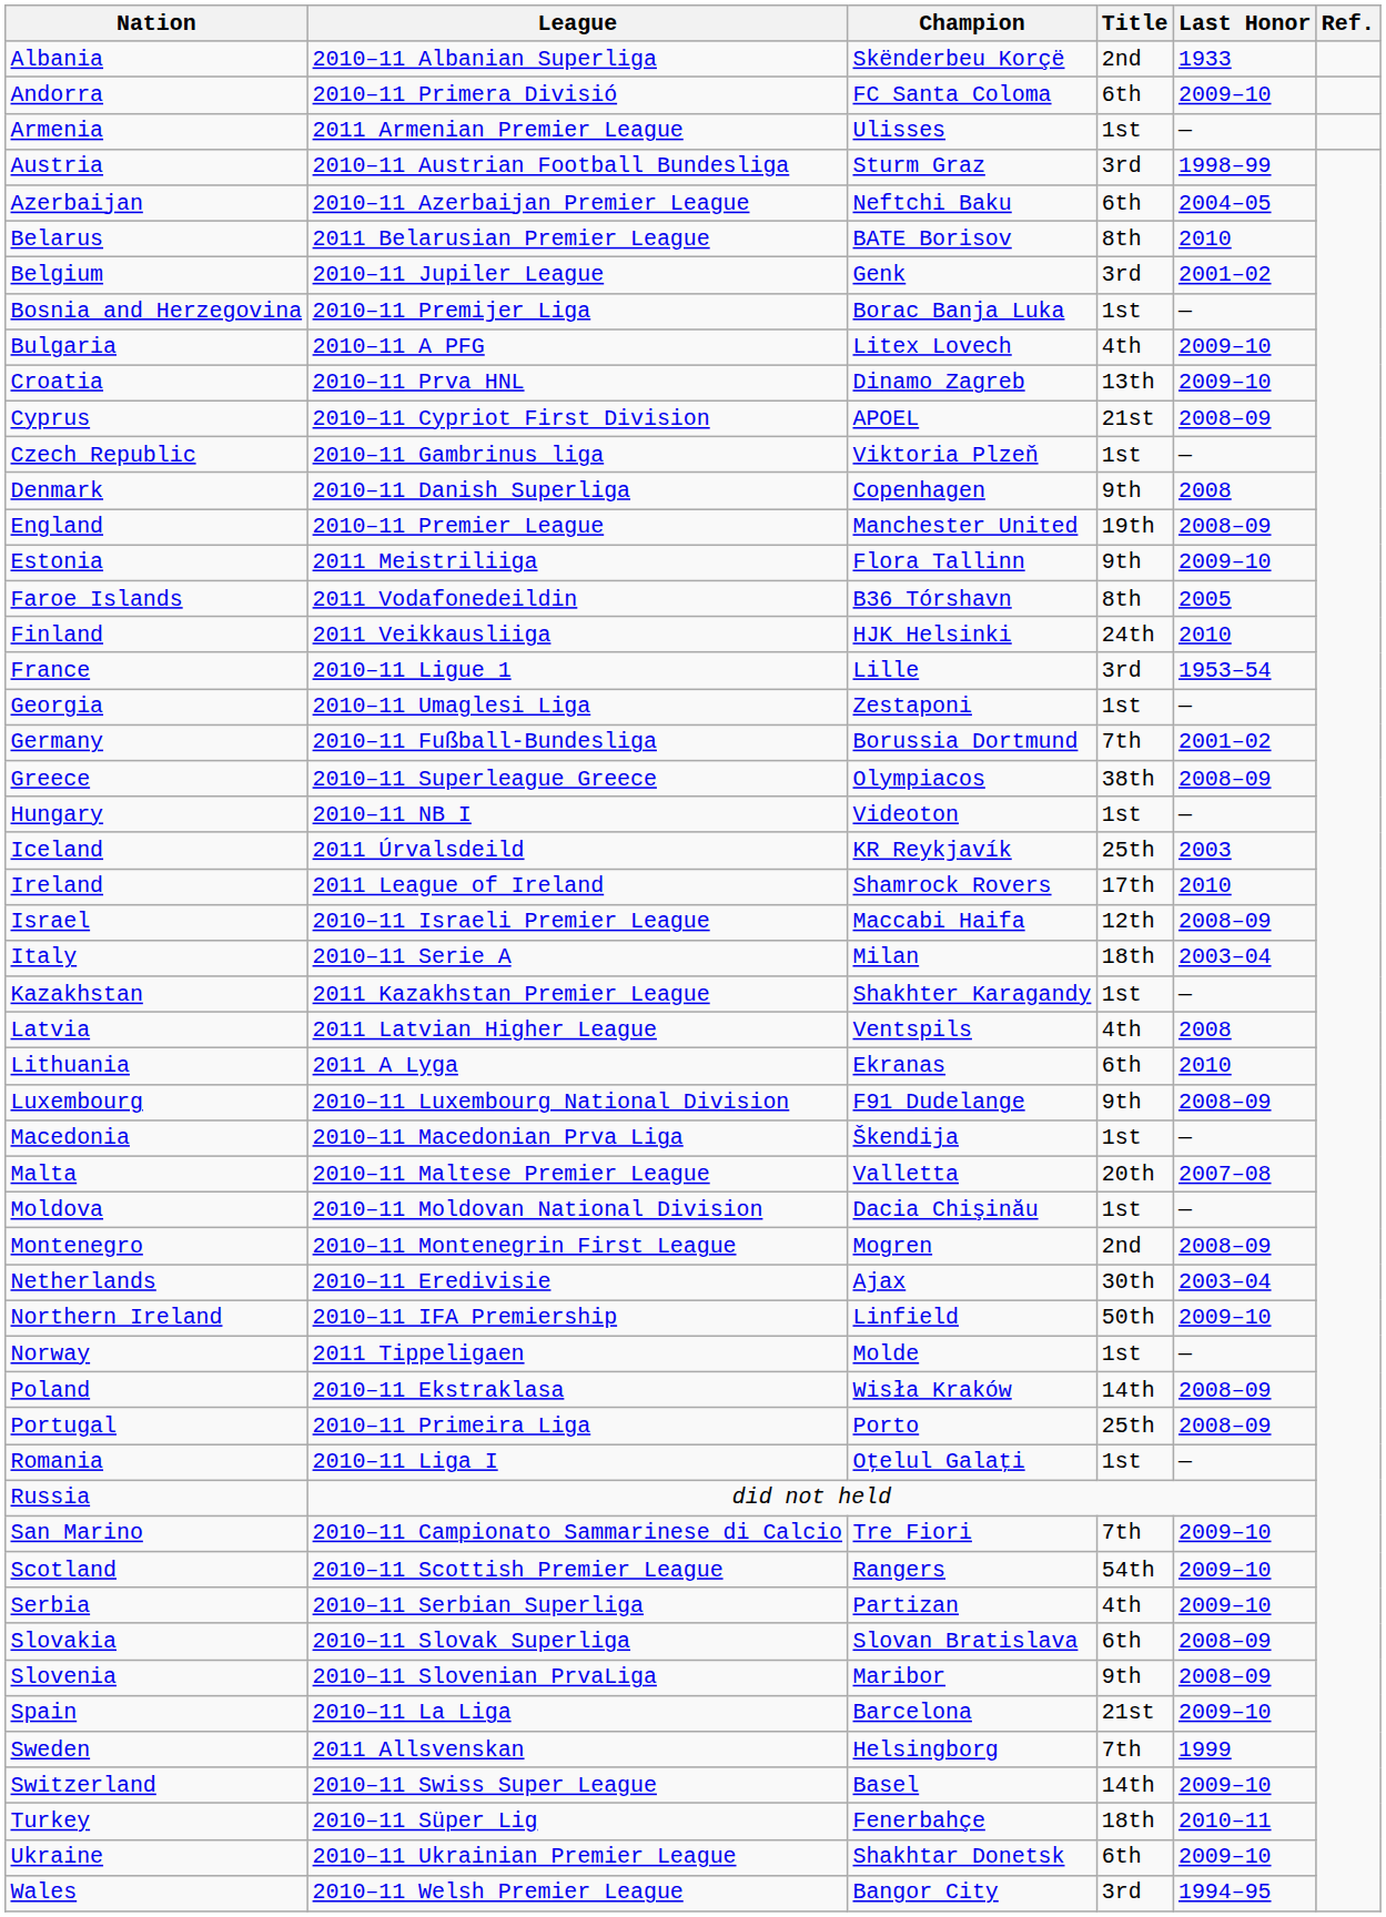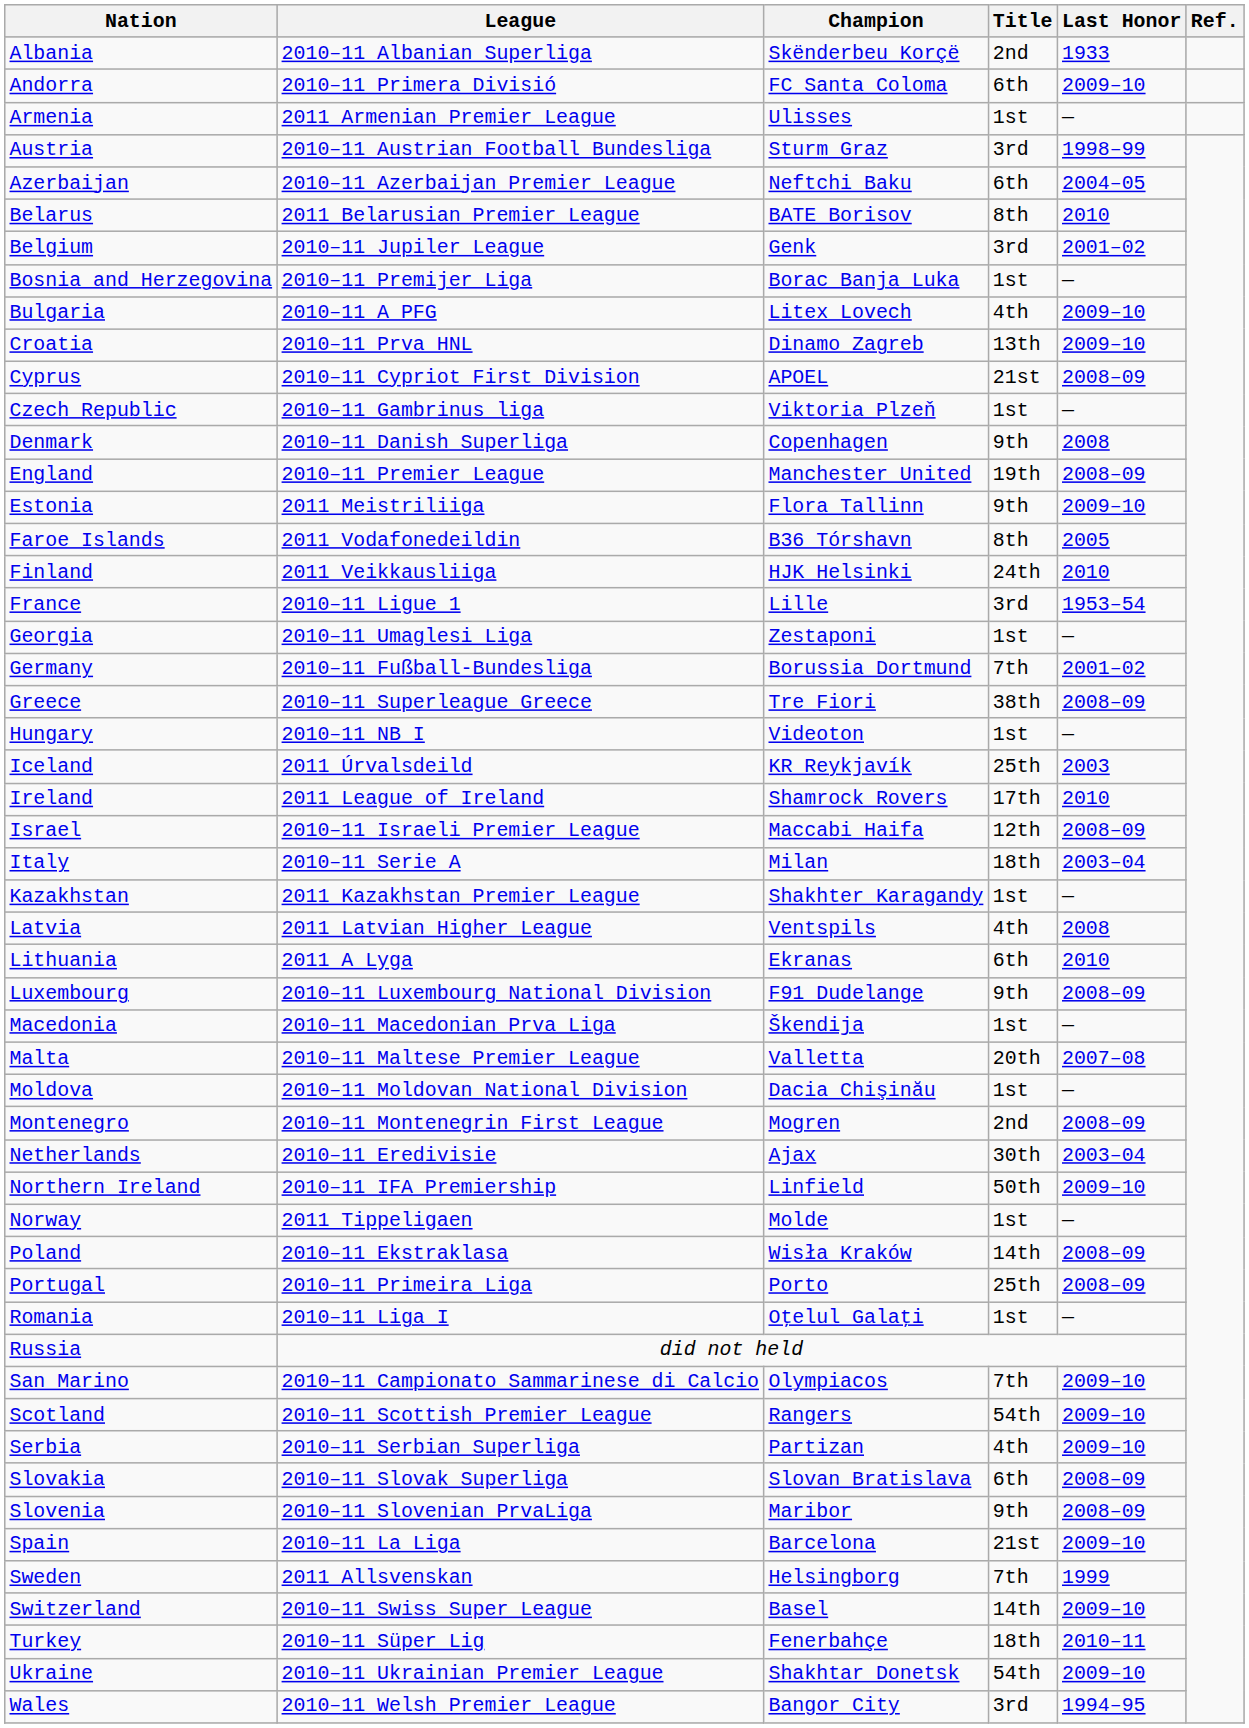 <table class="wikitable">
 <tr>
 <th>Nation</th>
 <th>League</th>
 <th>Champion</th>
 <th>Title</th>
 <th>Last Honor</th>
 <th>Ref.</th>
 </tr>
 <tr>
 <td> <a href='#'>Albania</a></td>
 <td><a href='#'>2010–11 Albanian Superliga</a></td>
 <td><a href='#'>Skënderbeu Korçë</a></td>
 <td>2nd</td>
 <td><a href='#'>1933</a></td>
 <td align=center></td>
 </tr>
 <tr>
 <td> <a href='#'>Andorra</a></td>
 <td><a href='#'>2010–11 Primera Divisió</a></td>
 <td><a href='#'>FC Santa Coloma</a></td>
 <td>6th</td>
 <td><a href='#'>2009–10</a></td>
 <td align=center></td>
 </tr>
 <tr>
 <td> <a href='#'>Armenia</a></td>
 <td><a href='#'>2011 Armenian Premier League</a></td>
 <td><a href='#'>Ulisses</a></td>
 <td>1st</td>
 <td>—</td>
 <td></td>
 </tr>
 <tr>
 <td> <a href='#'>Austria</a></td>
 <td><a href='#'>2010–11 Austrian Football Bundesliga</a></td>
 <td><a href='#'>Sturm Graz</a></td>
 <td>3rd</td>
 <td><a href='#'>1998–99</a></td>
 </tr>
 <tr>
 <td> <a href='#'>Azerbaijan</a></td>
 <td><a href='#'>2010–11 Azerbaijan Premier League</a></td>
 <td><a href='#'>Neftchi Baku</a></td>
 <td>6th</td>
 <td><a href='#'>2004–05</a></td>
 </tr>
 <tr>
 <td> <a href='#'>Belarus</a></td>
 <td><a href='#'>2011 Belarusian Premier League</a></td>
 <td><a href='#'>BATE Borisov</a></td>
 <td>8th</td>
 <td><a href='#'>2010</a></td>
 </tr>
 <tr>
 <td> <a href='#'>Belgium</a></td>
 <td><a href='#'>2010–11 Jupiler League</a></td>
 <td><a href='#'>Genk</a></td>
 <td>3rd</td>
 <td><a href='#'>2001–02</a></td>
 </tr>
 <tr>
 <td> <a href='#'>Bosnia and Herzegovina</a></td>
 <td><a href='#'>2010–11 Premijer Liga</a></td>
 <td><a href='#'>Borac Banja Luka</a></td>
 <td>1st</td>
 <td>—</td>
 </tr>
 <tr>
 <td> <a href='#'>Bulgaria</a></td>
 <td><a href='#'>2010–11 A PFG</a></td>
 <td><a href='#'>Litex Lovech</a></td>
 <td>4th</td>
 <td><a href='#'>2009–10</a></td>
 </tr>
 <tr>
 <td> <a href='#'>Croatia</a></td>
 <td><a href='#'>2010–11 Prva HNL</a></td>
 <td><a href='#'>Dinamo Zagreb</a></td>
 <td>13th</td>
 <td><a href='#'>2009–10</a></td>
 </tr>
 <tr>
 <td> <a href='#'>Cyprus</a></td>
 <td><a href='#'>2010–11 Cypriot First Division</a></td>
 <td><a href='#'>APOEL</a></td>
 <td>21st</td>
 <td><a href='#'>2008–09</a></td>
 </tr>
 <tr>
 <td> <a href='#'>Czech Republic</a></td>
 <td><a href='#'>2010–11 Gambrinus liga</a></td>
 <td><a href='#'>Viktoria Plzeň</a></td>
 <td>1st</td>
 <td>—</td>
 </tr>
 <tr>
 <td> <a href='#'>Denmark</a></td>
 <td><a href='#'>2010–11 Danish Superliga</a></td>
 <td><a href='#'>Copenhagen</a></td>
 <td>9th</td>
 <td><a href='#'>2008</a></td>
 </tr>
 <tr>
 <td> <a href='#'>England</a></td>
 <td><a href='#'>2010–11 Premier League</a></td>
 <td><a href='#'>Manchester United</a></td>
 <td>19th</td>
 <td><a href='#'>2008–09</a></td>
 </tr>
 <tr>
 <td> <a href='#'>Estonia</a></td>
 <td><a href='#'>2011 Meistriliiga</a></td>
 <td><a href='#'>Flora Tallinn</a></td>
 <td>9th</td>
 <td><a href='#'>2009–10</a></td>
 </tr>
 <tr>
 <td> <a href='#'>Faroe Islands</a></td>
 <td><a href='#'>2011 Vodafonedeildin</a></td>
 <td><a href='#'>B36 Tórshavn</a></td>
 <td>8th</td>
 <td><a href='#'>2005</a></td>
 </tr>
 <tr>
 <td> <a href='#'>Finland</a></td>
 <td><a href='#'>2011 Veikkausliiga</a></td>
 <td><a href='#'>HJK Helsinki</a></td>
 <td>24th</td>
 <td><a href='#'>2010</a></td>
 </tr>
 <tr>
 <td> <a href='#'>France</a></td>
 <td><a href='#'>2010–11 Ligue 1</a></td>
 <td><a href='#'>Lille</a></td>
 <td>3rd</td>
 <td><a href='#'>1953–54</a></td>
 </tr>
 <tr>
 <td> <a href='#'>Georgia</a></td>
 <td><a href='#'>2010–11 Umaglesi Liga</a></td>
 <td><a href='#'>Zestaponi</a></td>
 <td>1st</td>
 <td>—</td>
 </tr>
 <tr>
 <td> <a href='#'>Germany</a></td>
 <td><a href='#'>2010–11 Fußball-Bundesliga</a></td>
 <td><a href='#'>Borussia Dortmund</a></td>
 <td>7th</td>
 <td><a href='#'>2001–02</a></td>
 </tr>
 <tr>
 <td> <a href='#'>Greece</a></td>
 <td><a href='#'>2010–11 Superleague Greece</a></td>
-<td><a href='#'>Olympiacos</a></td>
+<td><a href='#'>Tre Fiori</a></td>
 <td>38th</td>
 <td><a href='#'>2008–09</a></td>
 </tr>
 <tr>
 <td> <a href='#'>Hungary</a></td>
 <td><a href='#'>2010–11 NB I</a></td>
 <td><a href='#'>Videoton</a></td>
 <td>1st</td>
 <td>—</td>
 </tr>
 <tr>
 <td> <a href='#'>Iceland</a></td>
 <td><a href='#'>2011 Úrvalsdeild</a></td>
 <td><a href='#'>KR Reykjavík</a></td>
 <td>25th</td>
 <td><a href='#'>2003</a></td>
 </tr>
 <tr>
 <td> <a href='#'>Ireland</a></td>
 <td><a href='#'>2011 League of Ireland</a></td>
 <td><a href='#'>Shamrock Rovers</a></td>
 <td>17th</td>
 <td><a href='#'>2010</a></td>
 </tr>
 <tr>
 <td> <a href='#'>Israel</a></td>
 <td><a href='#'>2010–11 Israeli Premier League</a></td>
 <td><a href='#'>Maccabi Haifa</a></td>
 <td>12th</td>
 <td><a href='#'>2008–09</a></td>
 </tr>
 <tr>
 <td> <a href='#'>Italy</a></td>
 <td><a href='#'>2010–11 Serie A</a></td>
 <td><a href='#'>Milan</a></td>
 <td>18th</td>
 <td><a href='#'>2003–04</a></td>
 </tr>
 <tr>
 <td> <a href='#'>Kazakhstan</a></td>
 <td><a href='#'>2011 Kazakhstan Premier League</a></td>
 <td><a href='#'>Shakhter Karagandy</a></td>
 <td>1st</td>
 <td>—</td>
 </tr>
 <tr>
 <td> <a href='#'>Latvia</a></td>
 <td><a href='#'>2011 Latvian Higher League</a></td>
 <td><a href='#'>Ventspils</a></td>
 <td>4th</td>
 <td><a href='#'>2008</a></td>
 </tr>
 <tr>
 <td> <a href='#'>Lithuania</a></td>
 <td><a href='#'>2011 A Lyga</a></td>
 <td><a href='#'>Ekranas</a></td>
 <td>6th</td>
 <td><a href='#'>2010</a></td>
 </tr>
 <tr>
 <td> <a href='#'>Luxembourg</a></td>
 <td><a href='#'>2010–11 Luxembourg National Division</a></td>
 <td><a href='#'>F91 Dudelange</a></td>
 <td>9th</td>
 <td><a href='#'>2008–09</a></td>
 </tr>
 <tr>
 <td> <a href='#'>Macedonia</a></td>
 <td><a href='#'>2010–11 Macedonian Prva Liga</a></td>
 <td><a href='#'>Škendija</a></td>
 <td>1st</td>
 <td>—</td>
 </tr>
 <tr>
 <td> <a href='#'>Malta</a></td>
 <td><a href='#'>2010–11 Maltese Premier League</a></td>
 <td><a href='#'>Valletta</a></td>
 <td>20th</td>
 <td><a href='#'>2007–08</a></td>
 </tr>
 <tr>
 <td> <a href='#'>Moldova</a></td>
 <td><a href='#'>2010–11 Moldovan National Division</a></td>
 <td><a href='#'>Dacia Chişinău</a></td>
 <td>1st</td>
 <td>—</td>
 </tr>
 <tr>
 <td> <a href='#'>Montenegro</a></td>
 <td><a href='#'>2010–11 Montenegrin First League</a></td>
 <td><a href='#'>Mogren</a></td>
 <td>2nd</td>
 <td><a href='#'>2008–09</a></td>
 </tr>
 <tr>
 <td> <a href='#'>Netherlands</a></td>
 <td><a href='#'>2010–11 Eredivisie</a></td>
 <td><a href='#'>Ajax</a></td>
 <td>30th</td>
 <td><a href='#'>2003–04</a></td>
 </tr>
 <tr>
 <td> <a href='#'>Northern Ireland</a></td>
 <td><a href='#'>2010–11 IFA Premiership</a></td>
 <td><a href='#'>Linfield</a></td>
 <td>50th</td>
 <td><a href='#'>2009–10</a></td>
 </tr>
 <tr>
 <td> <a href='#'>Norway</a></td>
 <td><a href='#'>2011 Tippeligaen</a></td>
 <td><a href='#'>Molde</a></td>
 <td>1st</td>
 <td>—</td>
 </tr>
 <tr>
 <td> <a href='#'>Poland</a></td>
 <td><a href='#'>2010–11 Ekstraklasa</a></td>
 <td><a href='#'>Wisła Kraków</a></td>
 <td>14th</td>
 <td><a href='#'>2008–09</a></td>
 </tr>
 <tr>
 <td> <a href='#'>Portugal</a></td>
 <td><a href='#'>2010–11 Primeira Liga</a></td>
 <td><a href='#'>Porto</a></td>
 <td>25th</td>
 <td><a href='#'>2008–09</a></td>
 </tr>
 <tr>
 <td> <a href='#'>Romania</a></td>
 <td><a href='#'>2010–11 Liga I</a></td>
 <td><a href='#'>Oţelul Galaţi</a></td>
 <td>1st</td>
 <td>—</td>
 </tr>
 <tr>
 <td> <a href='#'>Russia</a></td>
 <td colspan=4 style="text-align:center;"><em>did not held</em></td>
 </tr>
 <tr>
 <td> <a href='#'>San Marino</a></td>
 <td><a href='#'>2010–11 Campionato Sammarinese di Calcio</a></td>
-<td><a href='#'>Tre Fiori</a></td>
+<td><a href='#'>Olympiacos</a></td>
 <td>7th</td>
 <td><a href='#'>2009–10</a></td>
 </tr>
 <tr>
 <td> <a href='#'>Scotland</a></td>
 <td><a href='#'>2010–11 Scottish Premier League</a></td>
 <td><a href='#'>Rangers</a></td>
 <td>54th</td>
 <td><a href='#'>2009–10</a></td>
 </tr>
 <tr>
 <td> <a href='#'>Serbia</a></td>
 <td><a href='#'>2010–11 Serbian Superliga</a></td>
 <td><a href='#'>Partizan</a></td>
 <td>4th</td>
 <td><a href='#'>2009–10</a></td>
 </tr>
 <tr>
 <td> <a href='#'>Slovakia</a></td>
 <td><a href='#'>2010–11 Slovak Superliga</a></td>
 <td><a href='#'>Slovan Bratislava</a></td>
 <td>6th</td>
 <td><a href='#'>2008–09</a></td>
 </tr>
 <tr>
 <td> <a href='#'>Slovenia</a></td>
 <td><a href='#'>2010–11 Slovenian PrvaLiga</a></td>
 <td><a href='#'>Maribor</a></td>
 <td>9th</td>
 <td><a href='#'>2008–09</a></td>
 </tr>
 <tr>
 <td> <a href='#'>Spain</a></td>
 <td><a href='#'>2010–11 La Liga</a></td>
 <td><a href='#'>Barcelona</a></td>
 <td>21st</td>
 <td><a href='#'>2009–10</a></td>
 </tr>
 <tr>
 <td> <a href='#'>Sweden</a></td>
 <td><a href='#'>2011 Allsvenskan</a></td>
 <td><a href='#'>Helsingborg</a></td>
 <td>7th</td>
 <td><a href='#'>1999</a></td>
 </tr>
 <tr>
 <td> <a href='#'>Switzerland</a></td>
 <td><a href='#'>2010–11 Swiss Super League</a></td>
 <td><a href='#'>Basel</a></td>
 <td>14th</td>
 <td><a href='#'>2009–10</a></td>
 </tr>
 <tr>
 <td> <a href='#'>Turkey</a></td>
 <td><a href='#'>2010–11 Süper Lig</a></td>
 <td><a href='#'>Fenerbahçe</a></td>
 <td>18th</td>
 <td><a href='#'>2010–11</a></td>
 </tr>
 <tr>
 <td> <a href='#'>Ukraine</a></td>
 <td><a href='#'>2010–11 Ukrainian Premier League</a></td>
 <td><a href='#'>Shakhtar Donetsk</a></td>
-<td>6th</td>
+<td>54th</td>
 <td><a href='#'>2009–10</a></td>
 </tr>
 <tr>
 <td> <a href='#'>Wales</a></td>
 <td><a href='#'>2010–11 Welsh Premier League</a></td>
 <td><a href='#'>Bangor City</a></td>
 <td>3rd</td>
 <td><a href='#'>1994–95</a></td>
 </tr>
 </table>
